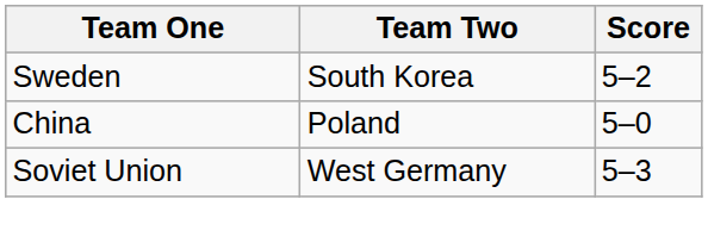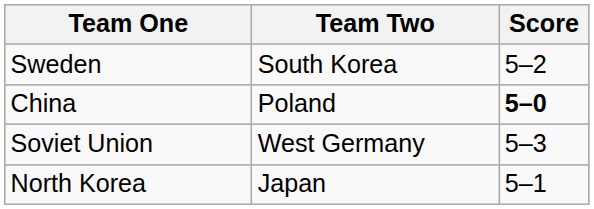 <table class="wikitable">
 <tr>
 <th width=150>Team One</th>
 <th width=150>Team Two</th>
 <th width=50>Score</th>
 </tr>
 <tr>
 <td>Sweden</td>
 <td>South Korea</td>
 <td>5–2</td>
 </tr>
 <tr>
 <td>China</td>
 <td>Poland</td>
-<td>5–0</td>
+<td><strong>5–0</strong></td>
 </tr>
 <tr>
 <td>Soviet Union</td>
 <td>West Germany</td>
 <td>5–3</td>
 </tr>
+<tr>
+<td>North Korea</td>
+<td>Japan</td>
+<td>5–1</td>
+</tr>
 </table>
